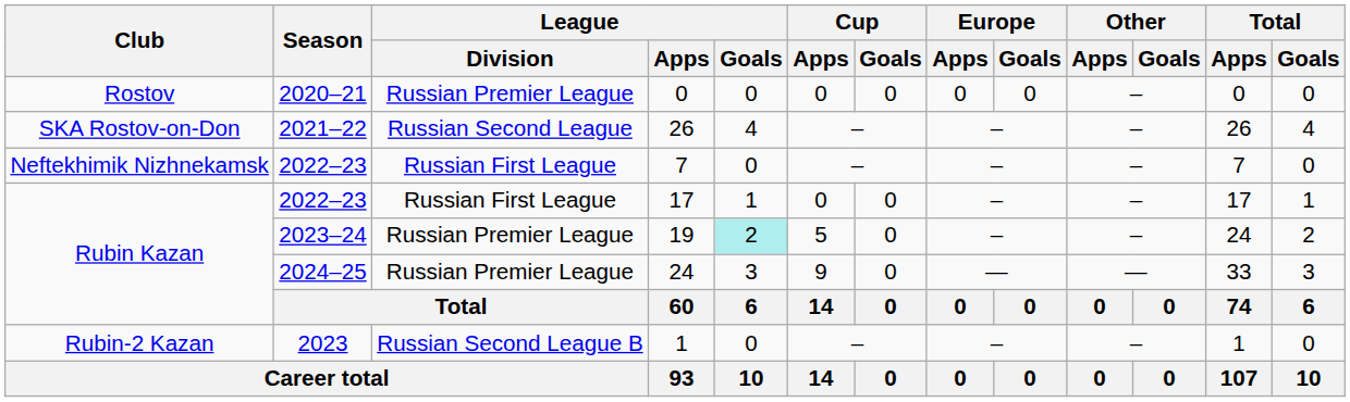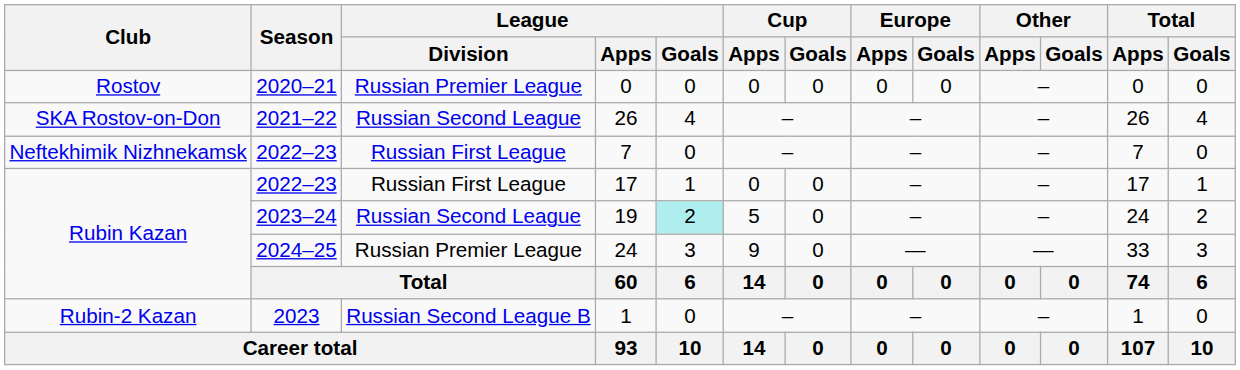 <table class="wikitable" style="text-align: center;">
 <tr>
 <th rowspan="2">Club</th>
 <th rowspan="2">Season</th>
 <th colspan="3">League</th>
 <th colspan="2">Cup</th>
 <th colspan="2">Europe</th>
 <th colspan="2">Other</th>
 <th colspan="2">Total</th>
 </tr>
 <tr>
 <th>Division</th>
 <th>Apps</th>
 <th>Goals</th>
 <th>Apps</th>
 <th>Goals</th>
 <th>Apps</th>
 <th>Goals</th>
 <th>Apps</th>
 <th>Goals</th>
 <th>Apps</th>
 <th>Goals</th>
 </tr>
 <tr>
 <td><a href='#'>Rostov</a></td>
 <td><a href='#'>2020–21</a></td>
 <td><a href='#'>Russian Premier League</a></td>
 <td>0</td>
 <td>0</td>
 <td>0</td>
 <td>0</td>
 <td>0</td>
 <td>0</td>
 <td colspan=2>–</td>
 <td>0</td>
 <td>0</td>
 </tr>
 <tr>
 <td><a href='#'>SKA Rostov-on-Don</a></td>
 <td><a href='#'>2021–22</a></td>
 <td><a href='#'>Russian Second League</a></td>
 <td>26</td>
 <td>4</td>
 <td colspan=2>–</td>
 <td colspan=2>–</td>
 <td colspan=2>–</td>
 <td>26</td>
 <td>4</td>
 </tr>
 <tr>
 <td><a href='#'>Neftekhimik Nizhnekamsk</a></td>
 <td><a href='#'>2022–23</a></td>
 <td><a href='#'>Russian First League</a></td>
 <td>7</td>
 <td>0</td>
 <td colspan=2>–</td>
 <td colspan=2>–</td>
 <td colspan=2>–</td>
 <td>7</td>
 <td>0</td>
 </tr>
 <tr>
 <td rowspan="4"><a href='#'>Rubin Kazan</a></td>
 <td><a href='#'>2022–23</a></td>
 <td>Russian First League</td>
 <td>17</td>
 <td>1</td>
 <td>0</td>
 <td>0</td>
 <td colspan=2>–</td>
 <td colspan=2>–</td>
 <td>17</td>
 <td>1</td>
 </tr>
 <tr>
 <td><a href='#'>2023–24</a></td>
-<td>Russian Premier League</td>
+<td><a href='#'>Russian Second League</a></td>
 <td>19</td>
 <td style="background: paleturquoise;">2</td>
 <td>5</td>
 <td>0</td>
 <td colspan=2>–</td>
 <td colspan=2>–</td>
 <td>24</td>
 <td>2</td>
 </tr>
 <tr>
 <td><a href='#'>2024–25</a></td>
 <td>Russian Premier League</td>
 <td>24</td>
 <td>3</td>
 <td>9</td>
 <td>0</td>
 <td colspan="2">—</td>
 <td colspan="2">—</td>
 <td>33</td>
 <td>3</td>
 </tr>
 <tr>
 <th colspan="2">Total</th>
 <th>60</th>
 <th>6</th>
 <th>14</th>
 <th>0</th>
 <th>0</th>
 <th>0</th>
 <th>0</th>
 <th>0</th>
 <th>74</th>
 <th>6</th>
 </tr>
 <tr>
 <td><a href='#'>Rubin-2 Kazan</a></td>
 <td><a href='#'>2023</a></td>
 <td><a href='#'>Russian Second League B</a></td>
 <td>1</td>
 <td>0</td>
 <td colspan=2>–</td>
 <td colspan=2>–</td>
 <td colspan=2>–</td>
 <td>1</td>
 <td>0</td>
 </tr>
 <tr>
 <th colspan="3">Career total</th>
 <th>93</th>
 <th>10</th>
 <th>14</th>
 <th>0</th>
 <th>0</th>
 <th>0</th>
 <th>0</th>
 <th>0</th>
 <th>107</th>
 <th>10</th>
 </tr>
 </table>
